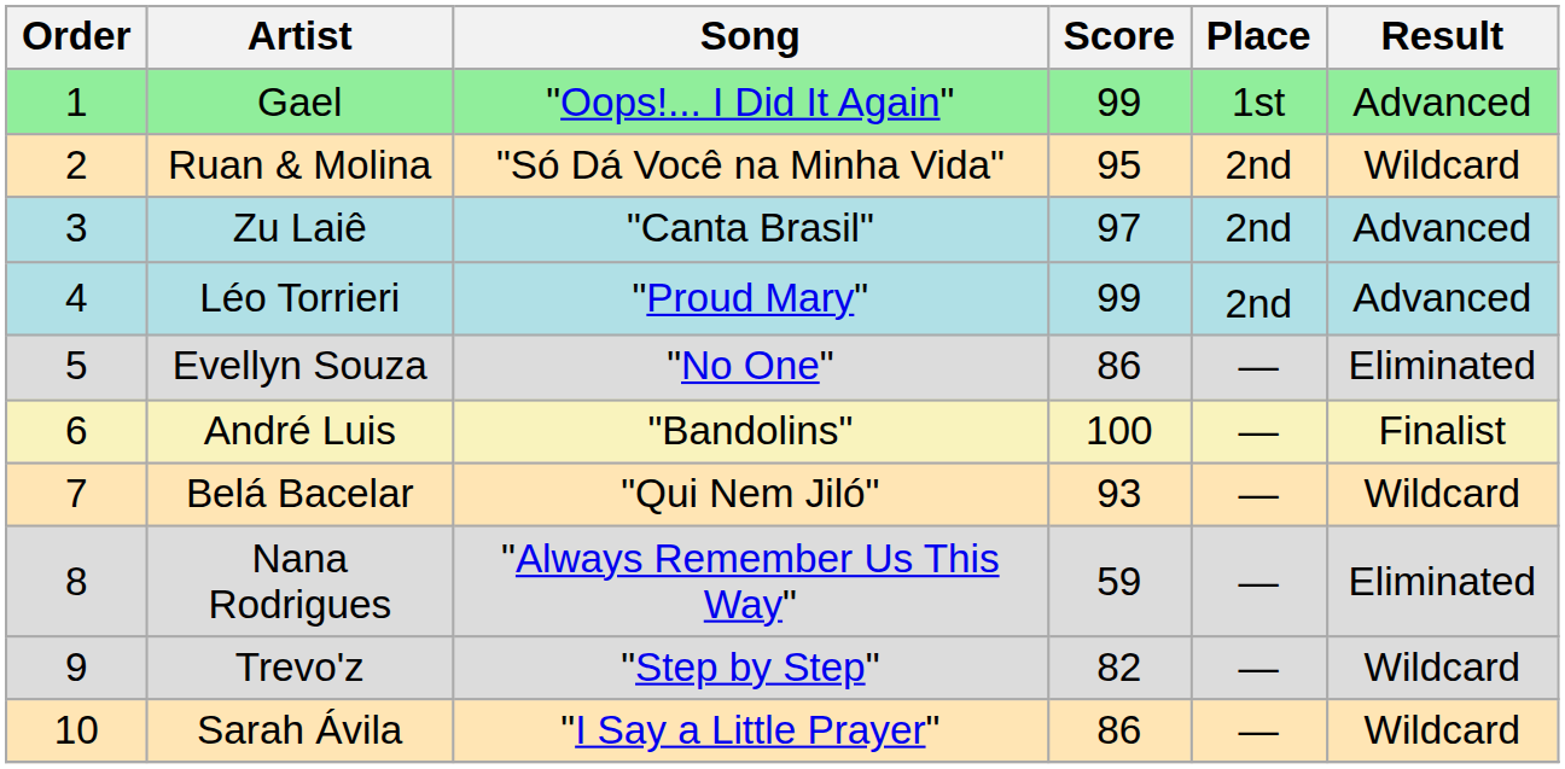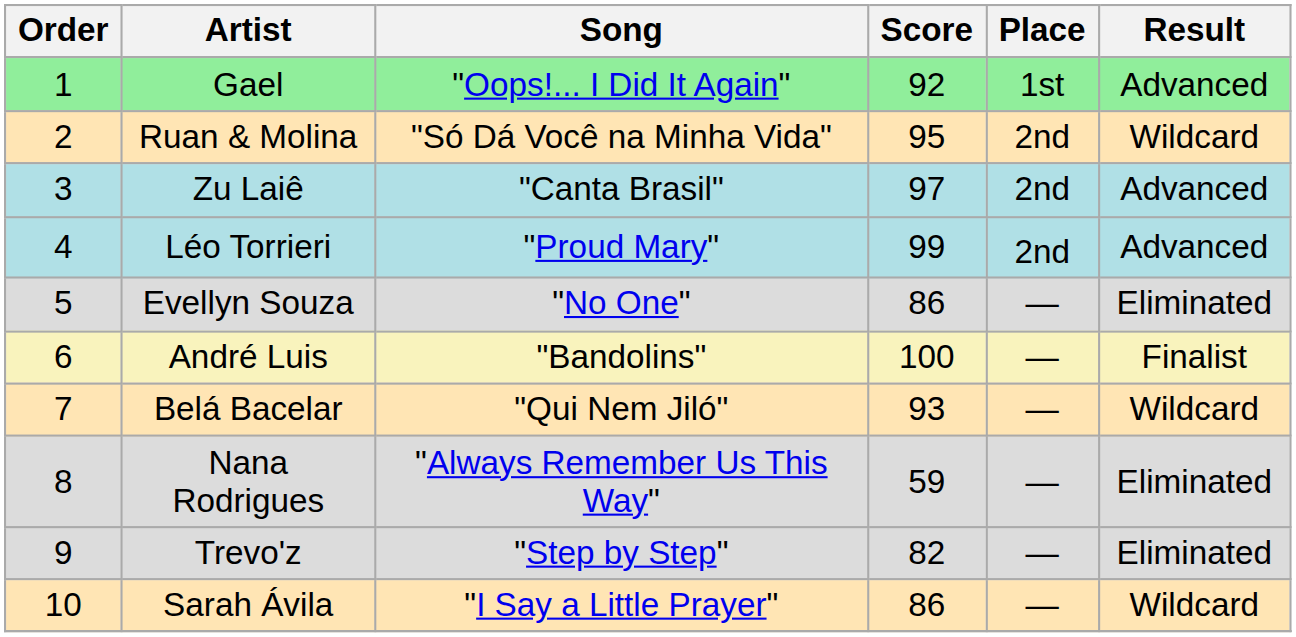 <table class="wikitable" style="text-align:center; width:70%;">
 <tr>
 <th scope="col" width="05%">Order</th>
 <th scope="col" width="17%">Artist</th>
 <th scope="col" width="33%">Song</th>
 <th scope="col" width="05%">Score</th>
 <th scope="col" width="05%">Place</th>
 <th scope="col" width="10%">Result</th>
 </tr>
 <tr bgcolor=90EE9B>
 <td>1</td>
 <td>Gael</td>
 <td>"<a href='#'>Oops!... I Did It Again</a>"</td>
-<td>99</td>
+<td>92</td>
 <td>1st</td>
 <td>Advanced</td>
 </tr>
 <tr bgcolor=FFE5B4>
 <td>2</td>
 <td>Ruan & Molina</td>
 <td>"Só Dá Você na Minha Vida"</td>
 <td>95</td>
 <td>2nd</td>
 <td>Wildcard</td>
 </tr>
 <tr bgcolor=B0E0E6>
 <td>3</td>
 <td>Zu Laiê</td>
 <td>"Canta Brasil"</td>
 <td>97</td>
 <td>2nd</td>
 <td>Advanced</td>
 </tr>
 <tr bgcolor=B0E0E6>
 <td>4</td>
 <td>Léo Torrieri</td>
 <td>"<a href='#'>Proud Mary</a>"</td>
 <td>99</td>
 <td>2nd<sup></sup></td>
 <td>Advanced</td>
 </tr>
 <tr bgcolor=DCDCDC>
 <td>5</td>
 <td>Evellyn Souza</td>
 <td>"<a href='#'>No One</a>"</td>
 <td>86</td>
 <td>—</td>
 <td>Eliminated</td>
 </tr>
 <tr bgcolor=F9F3BD>
 <td>6</td>
 <td>André Luis</td>
 <td>"Bandolins"</td>
 <td>100</td>
 <td>—</td>
 <td>Finalist</td>
 </tr>
 <tr bgcolor=FFE5B4>
 <td>7</td>
 <td>Belá Bacelar</td>
 <td>"Qui Nem Jiló"</td>
 <td>93</td>
 <td>—</td>
 <td>Wildcard</td>
 </tr>
 <tr bgcolor=DCDCDC>
 <td>8</td>
 <td>Nana Rodrigues</td>
 <td>"<a href='#'>Always Remember Us This Way</a>"</td>
 <td>59</td>
 <td>—</td>
 <td>Eliminated</td>
 </tr>
 <tr bgcolor=DCDCDC>
 <td>9</td>
 <td>Trevo'z</td>
 <td>"<a href='#'>Step by Step</a>"</td>
 <td>82</td>
 <td>—</td>
-<td>Wildcard</td>
+<td>Eliminated</td>
 </tr>
 <tr bgcolor=FFE5B4>
 <td>10</td>
 <td>Sarah Ávila</td>
 <td>"<a href='#'>I Say a Little Prayer</a>"</td>
 <td>86</td>
 <td>—</td>
 <td>Wildcard</td>
 </tr>
 <tr>
 </tr>
 </table>
